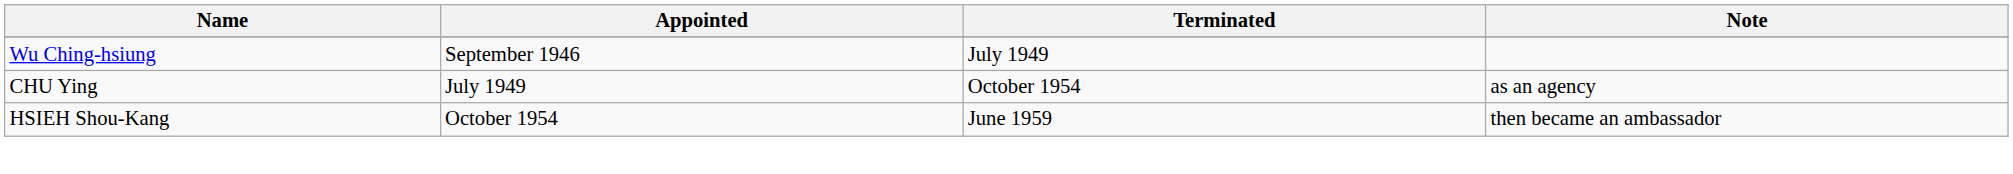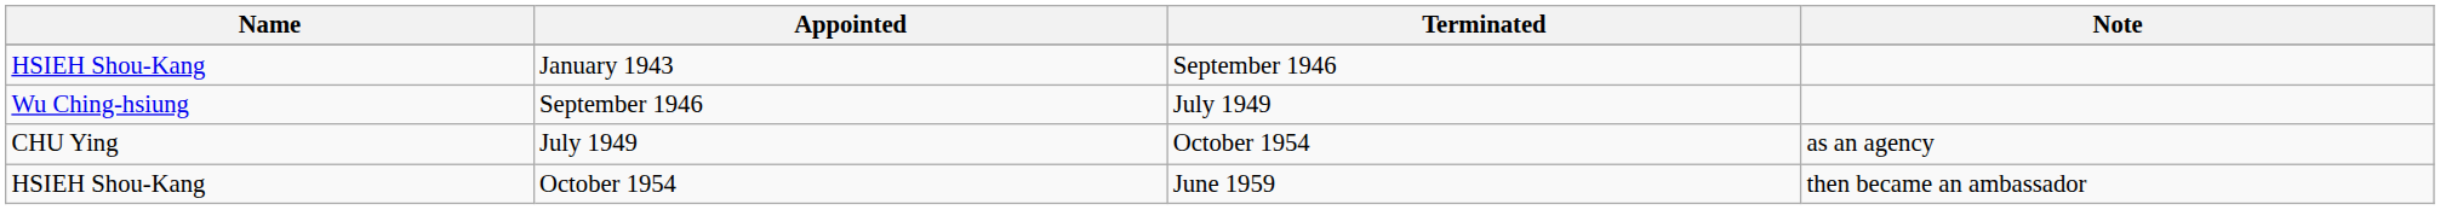 <table class="wikitable">
 <tr>
 <th width=10%>Name</th>
 <th width=12%>Appointed</th>
 <th width=12%>Terminated</th>
 <th width=12%>Note</th>
 </tr>
 <tr>
+</tr>
+<tr>
+<td><a href='#'>HSIEH Shou-Kang</a></td>
+<td>January 1943</td>
+<td>September 1946</td>
+<td></td>
 </tr>
 <tr>
 <td><a href='#'>Wu Ching-hsiung</a></td>
 <td>September 1946</td>
 <td>July 1949</td>
 <td></td>
 </tr>
 <tr>
 <td>CHU Ying</td>
 <td>July 1949</td>
 <td>October 1954</td>
 <td>as an agency</td>
 </tr>
 <tr>
 <td>HSIEH Shou-Kang</td>
 <td>October 1954</td>
 <td>June 1959</td>
 <td>then became an ambassador</td>
 </tr>
 </table>
